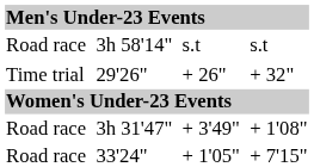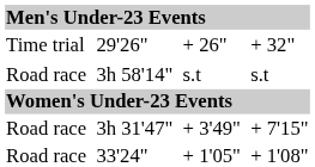 <table>
 <tr bgcolor="#cccccc">
 <td colspan=7><strong>Men's Under-23 Events</strong></td>
+</tr>
+<tr>
+<td>Time trial</td>
+<td></td>
+<td>29'26"</td>
+<td></td>
+<td>+ 26"</td>
+<td></td>
+<td>+ 32"</td>
+</tr>
+<tr bgcolor="#cccccc">
 </tr>
 <tr>
 <td>Road race</td>
 <td></td>
 <td>3h 58'14"</td>
 <td></td>
 <td>s.t</td>
 <td></td>
 <td>s.t</td>
 </tr>
 <tr bgcolor="#cccccc">
-</tr>
-<tr>
-<td>Time trial</td>
-<td></td>
-<td>29'26"</td>
-<td></td>
-<td>+ 26"</td>
-<td></td>
-<td>+ 32"</td>
-</tr>
-<tr bgcolor="#cccccc">
 <td colspan=7><strong>Women's Under-23 Events</strong></td>
 </tr>
 <tr>
 <td>Road race</td>
 <td></td>
 <td>3h 31'47"</td>
 <td></td>
 <td>+ 3'49"</td>
 <td></td>
-<td>+ 1'08"</td>
+<td>+ 7'15"</td>
 </tr>
 <tr>
 <td>Road race</td>
 <td></td>
 <td>33'24"</td>
 <td></td>
 <td>+ 1'05"</td>
 <td></td>
-<td>+ 7'15"</td>
+<td>+ 1'08"</td>
 </tr>
 </table>
